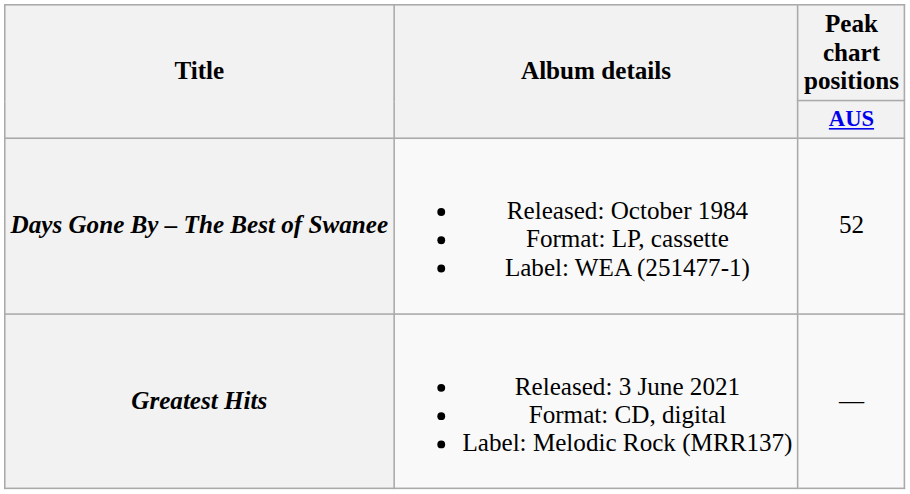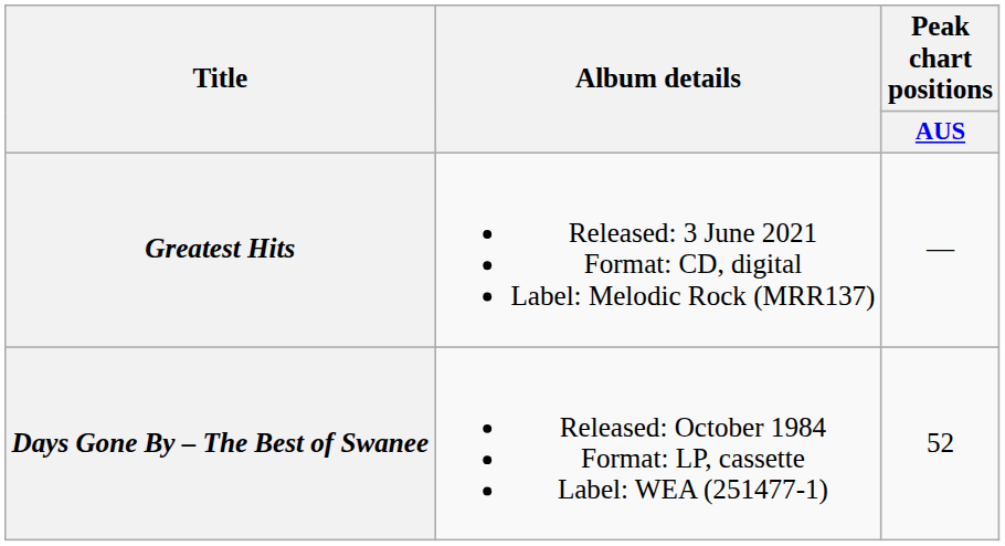 <table class="wikitable plainrowheaders" style="text-align:center;" border="1">
 <tr>
 <th scope="col" rowspan="2">Title</th>
 <th scope="col" rowspan="2">Album details</th>
 <th scope="col" colspan="1">Peak chart positions</th>
 </tr>
 <tr>
 <th scope="col" style="width:3em; font-size:90%"><a href='#'>AUS</a><br></th>
 </tr>
 <tr>
+<th scope="row"><em>Greatest Hits</em></th>
+<td><br><ul><li>Released: 3 June 2021</li><li>Format: CD, digital</li><li>Label: Melodic Rock (MRR137)</li></ul></td>
+<td>—</td>
+</tr>
+<tr>
 <th scope="row"><em>Days Gone By – The Best of Swanee</em></th>
 <td><br><ul><li>Released: October 1984</li><li>Format: LP, cassette</li><li>Label: WEA (251477-1)</li></ul></td>
 <td>52</td>
 </tr>
-<tr>
-<th scope="row"><em>Greatest Hits</em></th>
-<td><br><ul><li>Released: 3 June 2021</li><li>Format: CD, digital</li><li>Label: Melodic Rock (MRR137)</li></ul></td>
-<td>—</td>
-</tr>
 </table>
